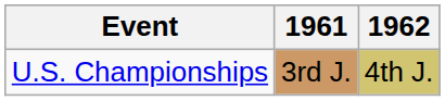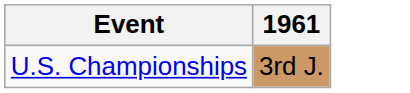 <table class="wikitable" style="text-align:center">
 <tr>
 <th>Event</th>
 <th>1961</th>
-<th>1962</th>
 </tr>
 <tr>
 <td align=left><a href='#'>U.S. Championships</a></td>
 <td bgcolor=cc9966>3rd J.</td>
-<td bgcolor=d1c571>4th J.</td>
 </tr>
 </table>
